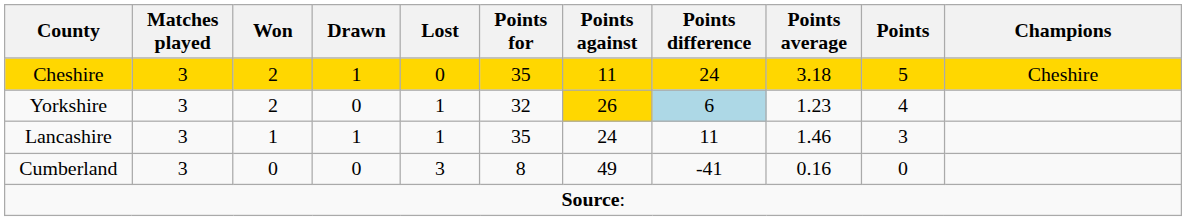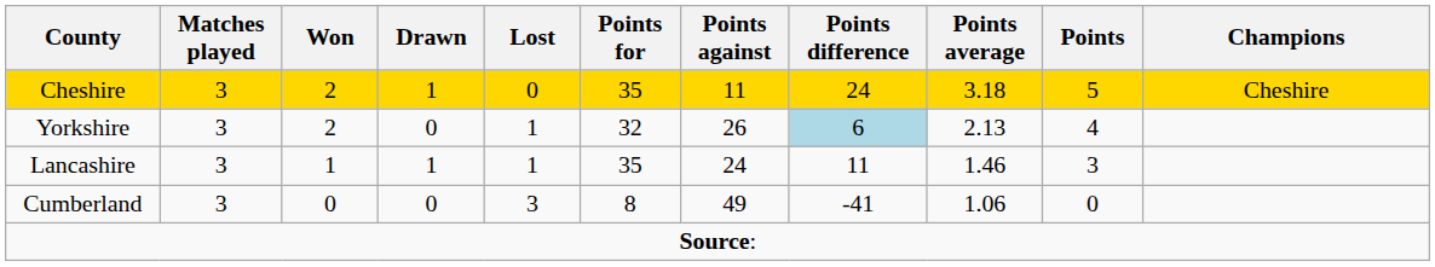 <table class="wikitable plainrowheaders" style="text-align: center; width: 60%">
 <tr>
 <th scope="col" style="width: 5%;">County</th>
 <th scope="col" style="width: 5%;">Matches played</th>
 <th scope="col" style="width: 5%;">Won</th>
 <th scope="col" style="width: 5%;">Drawn</th>
 <th scope="col" style="width: 5%;">Lost</th>
 <th scope="col" style="width: 5%;">Points for</th>
 <th scope="col" style="width: 5%;">Points against</th>
 <th scope="col" style="width: 5%;">Points difference</th>
 <th scope="col" style="width: 5%;">Points average</th>
 <th scope="col" style="width: 5%;">Points</th>
 <th scope="col" style="width: 15%;">Champions</th>
 </tr>
 <tr style="background: gold;">
 <td>Cheshire</td>
 <td>3</td>
 <td>2</td>
 <td>1</td>
 <td>0</td>
 <td>35</td>
 <td>11</td>
 <td>24</td>
 <td>3.18</td>
 <td>5</td>
 <td>Cheshire</td>
 </tr>
 <tr>
 <td>Yorkshire</td>
 <td>3</td>
 <td>2</td>
 <td>0</td>
 <td>1</td>
 <td>32</td>
-<td style="background: gold;">26</td>
+<td>26</td>
 <td style="background: lightblue;">6</td>
-<td>1.23</td>
+<td>2.13</td>
 <td>4</td>
 <td></td>
 </tr>
 <tr>
 <td>Lancashire</td>
 <td>3</td>
 <td>1</td>
 <td>1</td>
 <td>1</td>
 <td>35</td>
 <td>24</td>
 <td>11</td>
 <td>1.46</td>
 <td>3</td>
 <td></td>
 </tr>
 <tr>
 <td>Cumberland</td>
 <td>3</td>
 <td>0</td>
 <td>0</td>
 <td>3</td>
 <td>8</td>
 <td>49</td>
 <td>-41</td>
-<td>0.16</td>
+<td>1.06</td>
 <td>0</td>
 <td></td>
 </tr>
 <tr>
 <td colspan="11"><strong>Source</strong>:</td>
 </tr>
 </table>
